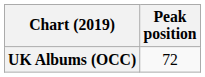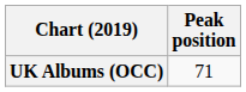 <table class="wikitable plainrowheaders" style="text-align:center">
 <tr>
 <th scope="col">Chart (2019)</th>
 <th scope="col">Peak<br>position</th>
 </tr>
 <tr>
 <th scope="row">UK Albums (OCC)</th>
-<td>72</td>
+<td>71</td>
 </tr>
 </table>
